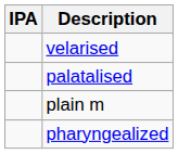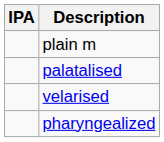 <table class="wikitable">
 <tr>
 <th>IPA</th>
 <th>Description</th>
 </tr>
 <tr>
 <td style="font-size:1.714em"></td>
-<td><a href='#'>velarised</a></td>
+<td>plain m</td>
 </tr>
 <tr>
 <td style="font-size:1.714em"></td>
 <td><a href='#'>palatalised</a></td>
 </tr>
 <tr>
 <td style="font-size:1.714em"></td>
-<td>plain m</td>
+<td><a href='#'>velarised</a></td>
 </tr>
 <tr>
 <td style="font-size:1.714em"></td>
 <td><a href='#'>pharyngealized</a></td>
 </tr>
 </table>
